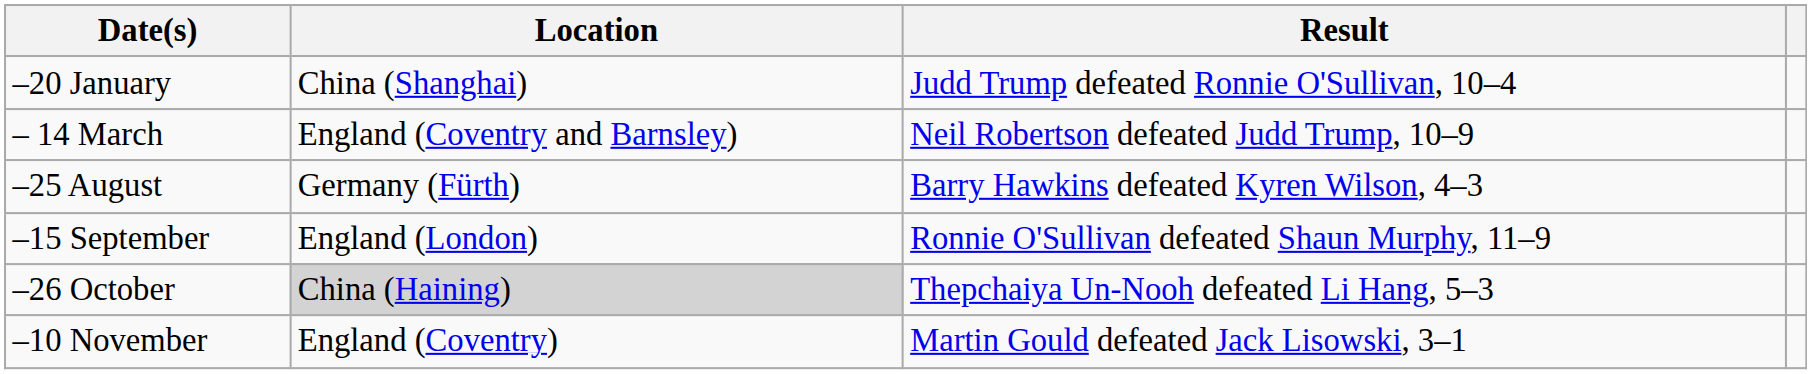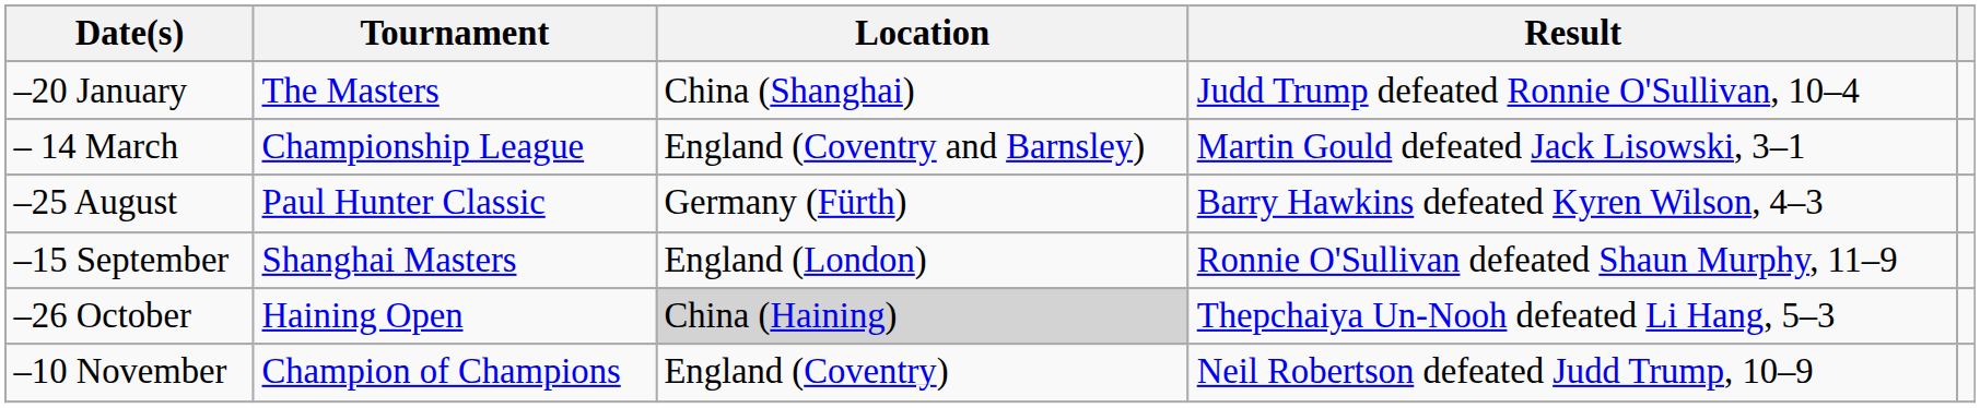 <table class="sortable wikitable" width="100%" cellpadding="5" style="margin: 1em auto 1em auto">
 <tr>
 <th scope="col">Date(s)</th>
+<th wscope="col">Tournament</th>
 <th scope="col">Location</th>
 <th scope="col" class="unsortable">Result</th>
 <th scope="col" class="unsortable"></th>
 </tr>
 <tr>
 <td>–20 January</td>
+<td data-sort-value="Masters, the"><a href='#'>The Masters</a></td>
 <td>China (<a href='#'>Shanghai</a>)</td>
 <td><a href='#'>Judd Trump</a> defeated <a href='#'>Ronnie O'Sullivan</a>, 10–4</td>
 <td align="center"></td>
 </tr>
 <tr>
 <td> – 14 March</td>
+<td><a href='#'>Championship League</a></td>
 <td>England (<a href='#'>Coventry</a> and <a href='#'>Barnsley</a>)</td>
-<td><a href='#'>Neil Robertson</a> defeated <a href='#'>Judd Trump</a>, 10–9</td>
+<td><a href='#'>Martin Gould</a> defeated <a href='#'>Jack Lisowski</a>, 3–1</td>
 <td align="center"></td>
 </tr>
 <tr>
 <td>–25 August</td>
+<td><a href='#'>Paul Hunter Classic</a></td>
 <td>Germany (<a href='#'>Fürth</a>)</td>
 <td><a href='#'>Barry Hawkins</a> defeated <a href='#'>Kyren Wilson</a>, 4–3</td>
 <td align="center"></td>
 </tr>
 <tr>
 <td>–15 September</td>
+<td><a href='#'>Shanghai Masters</a></td>
 <td>England (<a href='#'>London</a>)</td>
 <td><a href='#'>Ronnie O'Sullivan</a> defeated <a href='#'>Shaun Murphy</a>, 11–9</td>
 <td align="center"></td>
 </tr>
 <tr>
 <td>–26 October</td>
+<td><a href='#'>Haining Open</a></td>
 <td style="background: lightgrey;">China (<a href='#'>Haining</a>)</td>
 <td><a href='#'>Thepchaiya Un-Nooh</a> defeated <a href='#'>Li Hang</a>, 5–3</td>
 <td align="center"></td>
 </tr>
 <tr>
 <td>–10 November</td>
+<td><a href='#'>Champion of Champions</a></td>
 <td>England (<a href='#'>Coventry</a>)</td>
-<td><a href='#'>Martin Gould</a> defeated <a href='#'>Jack Lisowski</a>, 3–1</td>
+<td><a href='#'>Neil Robertson</a> defeated <a href='#'>Judd Trump</a>, 10–9</td>
 <td align="center"></td>
 </tr>
 </table>
